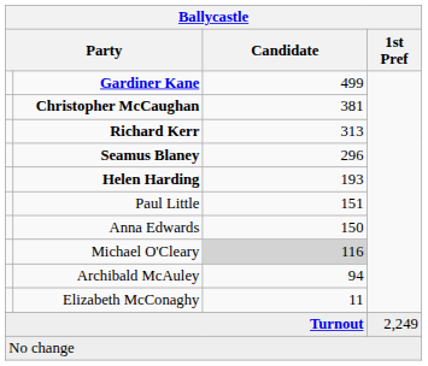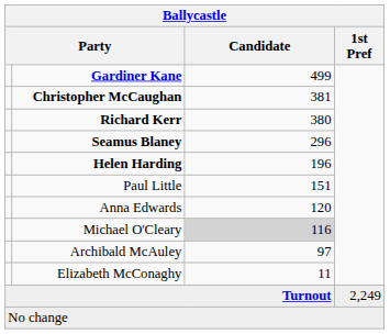 <table class="wikitable">
 <tr>
 <th colspan="4" align="center"><a href='#'>Ballycastle</a></th>
 </tr>
 <tr>
 <th colspan="2" align="center" width=200>Party</th>
 <th width=165>Candidate</th>
 <th width=50>1st Pref</th>
 </tr>
 <tr>
 <td></td>
 <td align="right"><strong><a href='#'>Gardiner Kane</a></strong></td>
 <td align="right">499</td>
 </tr>
 <tr>
 <td></td>
 <td align="right"><strong>Christopher McCaughan</strong></td>
 <td align="right">381</td>
 </tr>
 <tr>
 <td></td>
 <td align="right"><strong>Richard Kerr</strong></td>
-<td align="right">313</td>
+<td align="right">380</td>
 </tr>
 <tr>
 <td></td>
 <td align="right"><strong>Seamus Blaney</strong></td>
 <td align="right">296</td>
 </tr>
 <tr>
 <td></td>
 <td align="right"><strong>Helen Harding</strong></td>
-<td align="right">193</td>
+<td align="right">196</td>
 </tr>
 <tr>
 <td></td>
 <td align="right">Paul Little</td>
 <td align="right">151</td>
 </tr>
 <tr>
 <td></td>
 <td align="right">Anna Edwards</td>
-<td align="right">150</td>
+<td align="right">120</td>
 </tr>
 <tr>
 <td></td>
 <td align="right">Michael O'Cleary</td>
 <td align="right" style="background: lightgrey;">116</td>
 </tr>
 <tr>
 <td></td>
 <td align="right">Archibald McAuley</td>
-<td align="right">94</td>
+<td align="right">97</td>
 </tr>
 <tr>
 <td></td>
 <td align="right">Elizabeth McConaghy</td>
 <td align="right">11</td>
 </tr>
 <tr bgcolor="EEEEEE">
 <td colspan=3 align="right"><strong><a href='#'>Turnout</a></strong></td>
 <td align="right">2,249</td>
 </tr>
 <tr>
 <td colspan=4 bgcolor="EEEEEE">No change</td>
 </tr>
 </table>
